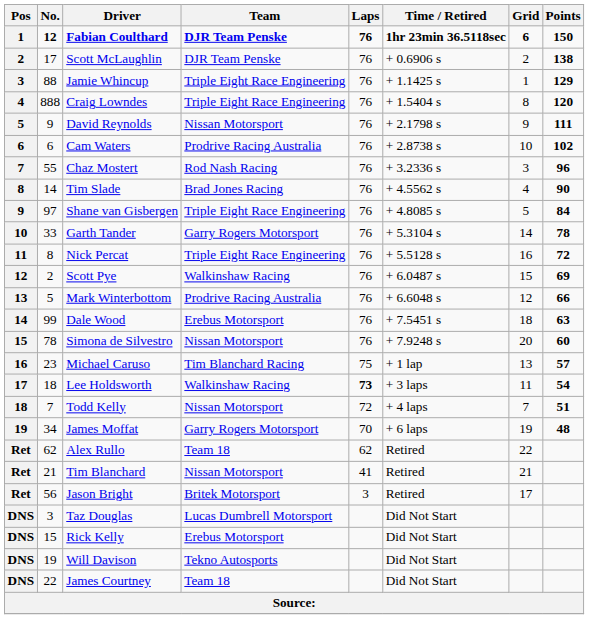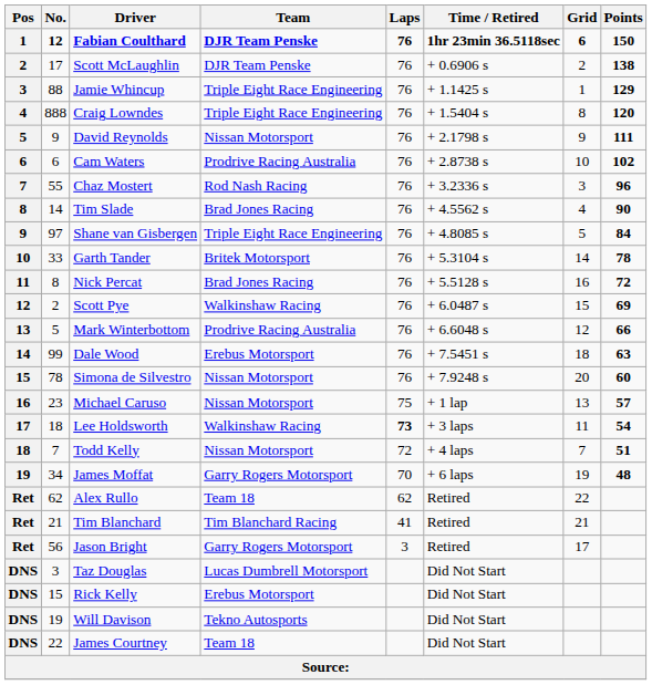 <table class="wikitable" style="font-size:85%;">
 <tr>
 <th>Pos</th>
 <th>No.</th>
 <th>Driver</th>
 <th>Team</th>
 <th>Laps</th>
 <th>Time / Retired</th>
 <th>Grid</th>
 <th>Points</th>
 </tr>
 <tr>
 <th>1</th>
 <td align="center"><strong>12</strong></td>
 <td> <strong><a href='#'>Fabian Coulthard</a></strong></td>
 <td><strong><a href='#'>DJR Team Penske</a></strong></td>
 <td align="center"><strong>76</strong></td>
 <td><strong>1hr 23min 36.5118sec</strong></td>
 <td align="center"><strong>6</strong></td>
 <td align="center"><strong>150</strong></td>
 </tr>
 <tr>
 <th>2</th>
 <td align="center">17</td>
 <td> <a href='#'>Scott McLaughlin</a></td>
 <td><a href='#'>DJR Team Penske</a></td>
 <td align="center">76</td>
 <td>+ 0.6906 s</td>
 <td align="center">2</td>
 <td align="center"><strong>138</strong></td>
 </tr>
 <tr>
 <th>3</th>
 <td align="center">88</td>
 <td> <a href='#'>Jamie Whincup</a></td>
 <td><a href='#'>Triple Eight Race Engineering</a></td>
 <td align="center">76</td>
 <td>+ 1.1425 s</td>
 <td align="center">1</td>
 <td align="center"><strong>129</strong></td>
 </tr>
 <tr>
 <th>4</th>
 <td align="center">888</td>
 <td> <a href='#'>Craig Lowndes</a></td>
 <td><a href='#'>Triple Eight Race Engineering</a></td>
 <td align="center">76</td>
 <td>+ 1.5404 s</td>
 <td align="center">8</td>
 <td align="center"><strong>120</strong></td>
 </tr>
 <tr>
 <th>5</th>
 <td align="center">9</td>
 <td> <a href='#'>David Reynolds</a></td>
 <td><a href='#'>Nissan Motorsport</a></td>
 <td align="center">76</td>
 <td>+ 2.1798 s</td>
 <td align="center">9</td>
 <td align="center"><strong>111</strong></td>
 </tr>
 <tr>
 <th>6</th>
 <td align="center">6</td>
 <td> <a href='#'>Cam Waters</a></td>
 <td><a href='#'>Prodrive Racing Australia</a></td>
 <td align="center">76</td>
 <td>+ 2.8738 s</td>
 <td align="center">10</td>
 <td align="center"><strong>102</strong></td>
 </tr>
 <tr>
 <th>7</th>
 <td align="center">55</td>
 <td> <a href='#'>Chaz Mostert</a></td>
 <td><a href='#'>Rod Nash Racing</a></td>
 <td align="center">76</td>
 <td>+ 3.2336 s</td>
 <td align="center">3</td>
 <td align="center"><strong>96</strong></td>
 </tr>
 <tr>
 <th>8</th>
 <td align="center">14</td>
 <td> <a href='#'>Tim Slade</a></td>
 <td><a href='#'>Brad Jones Racing</a></td>
 <td align="center">76</td>
 <td>+ 4.5562 s</td>
 <td align="center">4</td>
 <td align="center"><strong>90</strong></td>
 </tr>
 <tr>
 <th>9</th>
 <td align="center">97</td>
 <td> <a href='#'>Shane van Gisbergen</a></td>
 <td><a href='#'>Triple Eight Race Engineering</a></td>
 <td align="center">76</td>
 <td>+ 4.8085 s</td>
 <td align="center">5</td>
 <td align="center"><strong>84</strong></td>
 </tr>
 <tr>
 <th>10</th>
 <td align="center">33</td>
 <td> <a href='#'>Garth Tander</a></td>
-<td><a href='#'>Garry Rogers Motorsport</a></td>
+<td><a href='#'>Britek Motorsport</a></td>
 <td align="center">76</td>
 <td>+ 5.3104 s</td>
 <td align="center">14</td>
 <td align="center"><strong>78</strong></td>
 </tr>
 <tr>
 <th>11</th>
 <td align="center">8</td>
 <td> <a href='#'>Nick Percat</a></td>
-<td><a href='#'>Triple Eight Race Engineering</a></td>
+<td><a href='#'>Brad Jones Racing</a></td>
 <td align="center">76</td>
 <td>+ 5.5128 s</td>
 <td align="center">16</td>
 <td align="center"><strong>72</strong></td>
 </tr>
 <tr>
 <th>12</th>
 <td align="center">2</td>
 <td> <a href='#'>Scott Pye</a></td>
 <td><a href='#'>Walkinshaw Racing</a></td>
 <td align="center">76</td>
 <td>+ 6.0487 s</td>
 <td align="center">15</td>
 <td align="center"><strong>69</strong></td>
 </tr>
 <tr>
 <th>13</th>
 <td align="center">5</td>
 <td> <a href='#'>Mark Winterbottom</a></td>
 <td><a href='#'>Prodrive Racing Australia</a></td>
 <td align="center">76</td>
 <td>+ 6.6048 s</td>
 <td align="center">12</td>
 <td align="center"><strong>66</strong></td>
 </tr>
 <tr>
 <th>14</th>
 <td align="center">99</td>
 <td> <a href='#'>Dale Wood</a></td>
 <td><a href='#'>Erebus Motorsport</a></td>
 <td align="center">76</td>
 <td>+ 7.5451 s</td>
 <td align="center">18</td>
 <td align="center"><strong>63</strong></td>
 </tr>
 <tr>
 <th>15</th>
 <td align="center">78</td>
 <td> <a href='#'>Simona de Silvestro</a></td>
 <td><a href='#'>Nissan Motorsport</a></td>
 <td align="center">76</td>
 <td>+ 7.9248 s</td>
 <td align="center">20</td>
 <td align="center"><strong>60</strong></td>
 </tr>
 <tr>
 <th>16</th>
 <td align="center">23</td>
 <td> <a href='#'>Michael Caruso</a></td>
-<td><a href='#'>Tim Blanchard Racing</a></td>
+<td><a href='#'>Nissan Motorsport</a></td>
 <td align="center">75</td>
 <td>+ 1 lap</td>
 <td align="center">13</td>
 <td align="center"><strong>57</strong></td>
 </tr>
 <tr>
 <th>17</th>
 <td align="center">18</td>
 <td> <a href='#'>Lee Holdsworth</a></td>
 <td><a href='#'>Walkinshaw Racing</a></td>
 <td align="center"><strong>73</strong></td>
 <td>+ 3 laps</td>
 <td align="center">11</td>
 <td align="center"><strong>54</strong></td>
 </tr>
 <tr>
 <th>18</th>
 <td align="center">7</td>
 <td> <a href='#'>Todd Kelly</a></td>
 <td><a href='#'>Nissan Motorsport</a></td>
 <td align="center">72</td>
 <td>+ 4 laps</td>
 <td align="center">7</td>
 <td align="center"><strong>51</strong></td>
 </tr>
 <tr>
 <th>19</th>
 <td align="center">34</td>
 <td> <a href='#'>James Moffat</a></td>
 <td><a href='#'>Garry Rogers Motorsport</a></td>
 <td align="center">70</td>
 <td>+ 6 laps</td>
 <td align="center">19</td>
 <td align="center"><strong>48</strong></td>
 </tr>
 <tr>
 <th>Ret</th>
 <td align="center">62</td>
 <td> <a href='#'>Alex Rullo</a></td>
 <td><a href='#'>Team 18</a></td>
 <td align="center">62</td>
 <td>Retired</td>
 <td align="center">22</td>
 <td align="center"></td>
 </tr>
 <tr>
 <th>Ret</th>
 <td align="center">21</td>
 <td> <a href='#'>Tim Blanchard</a></td>
-<td><a href='#'>Nissan Motorsport</a></td>
+<td><a href='#'>Tim Blanchard Racing</a></td>
 <td align="center">41</td>
 <td>Retired</td>
 <td align="center">21</td>
 <td align="center"></td>
 </tr>
 <tr>
 <th>Ret</th>
 <td align="center">56</td>
 <td> <a href='#'>Jason Bright</a></td>
-<td><a href='#'>Britek Motorsport</a></td>
+<td><a href='#'>Garry Rogers Motorsport</a></td>
 <td align="center">3</td>
 <td>Retired</td>
 <td align="center">17</td>
 <td align="center"></td>
 </tr>
 <tr>
 <th>DNS</th>
 <td align="center">3</td>
 <td> <a href='#'>Taz Douglas</a></td>
 <td><a href='#'>Lucas Dumbrell Motorsport</a></td>
 <td></td>
 <td>Did Not Start</td>
 <td></td>
 <td></td>
 </tr>
 <tr>
 <th>DNS</th>
 <td align="center">15</td>
 <td> <a href='#'>Rick Kelly</a></td>
 <td><a href='#'>Erebus Motorsport</a></td>
 <td></td>
 <td>Did Not Start</td>
 <td></td>
 <td></td>
 </tr>
 <tr>
 <th>DNS</th>
 <td align="center">19</td>
 <td> <a href='#'>Will Davison</a></td>
 <td><a href='#'>Tekno Autosports</a></td>
 <td></td>
 <td>Did Not Start</td>
 <td></td>
 <td></td>
 </tr>
 <tr>
 <th>DNS</th>
 <td align="center">22</td>
 <td> <a href='#'>James Courtney</a></td>
 <td><a href='#'>Team 18</a></td>
 <td></td>
 <td>Did Not Start</td>
 <td></td>
 <td></td>
 </tr>
 <tr>
 <th colspan="8">Source:</th>
 </tr>
 <tr>
 </tr>
 </table>
